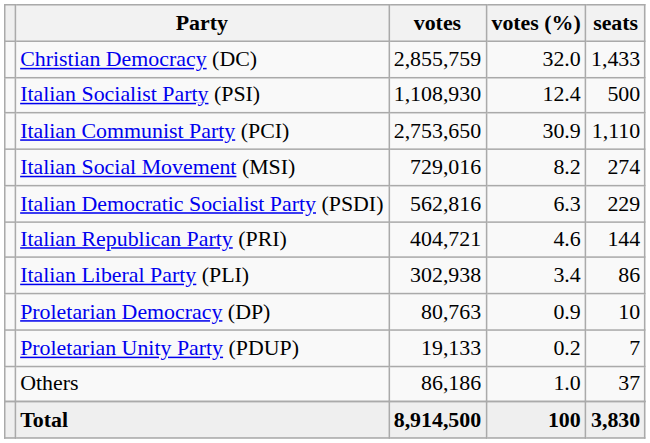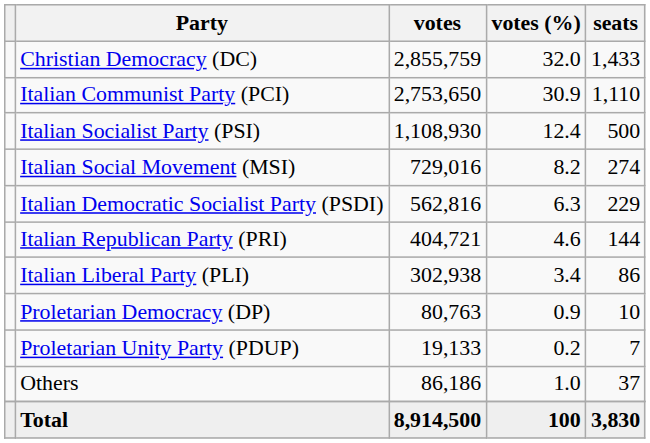 <table class="wikitable" style="font-size: 90%;">
 <tr bgcolor="EFEFEF">
 <td></td>
 <th>Party</th>
 <th>votes</th>
 <th>votes (%)</th>
 <th>seats</th>
 </tr>
 <tr>
 <td bgcolor=></td>
 <td><a href='#'>Christian Democracy</a> (DC)</td>
 <td align=right>2,855,759</td>
 <td align=right>32.0</td>
 <td align=right>1,433</td>
 </tr>
 <tr>
 <td bgcolor=></td>
+<td><a href='#'>Italian Communist Party</a> (PCI)</td>
+<td align=right>2,753,650</td>
+<td align=right>30.9</td>
+<td align=right>1,110</td>
+</tr>
+<tr>
+<td bgcolor=></td>
 <td><a href='#'>Italian Socialist Party</a> (PSI)</td>
 <td align=right>1,108,930</td>
 <td align=right>12.4</td>
 <td align=right>500</td>
-</tr>
-<tr>
-<td bgcolor=></td>
-<td><a href='#'>Italian Communist Party</a> (PCI)</td>
-<td align=right>2,753,650</td>
-<td align=right>30.9</td>
-<td align=right>1,110</td>
 </tr>
 <tr>
 <td bgcolor=></td>
 <td><a href='#'>Italian Social Movement</a> (MSI)</td>
 <td align=right>729,016</td>
 <td align=right>8.2</td>
 <td align=right>274</td>
 </tr>
 <tr>
 <td bgcolor=></td>
 <td><a href='#'>Italian Democratic Socialist Party</a> (PSDI)</td>
 <td align=right>562,816</td>
 <td align=right>6.3</td>
 <td align=right>229</td>
 </tr>
 <tr>
 <td bgcolor=></td>
 <td><a href='#'>Italian Republican Party</a> (PRI)</td>
 <td align=right>404,721</td>
 <td align=right>4.6</td>
 <td align=right>144</td>
 </tr>
 <tr>
 <td bgcolor=></td>
 <td><a href='#'>Italian Liberal Party</a> (PLI)</td>
 <td align=right>302,938</td>
 <td align=right>3.4</td>
 <td align=right>86</td>
 </tr>
 <tr>
 <td bgcolor=></td>
 <td><a href='#'>Proletarian Democracy</a> (DP)</td>
 <td align=right>80,763</td>
 <td align=right>0.9</td>
 <td align=right>10</td>
 </tr>
 <tr>
 <td bgcolor=></td>
 <td><a href='#'>Proletarian Unity Party</a> (PDUP)</td>
 <td align=right>19,133</td>
 <td align=right>0.2</td>
 <td align=right>7</td>
 </tr>
 <tr>
 <td bgcolor=></td>
 <td>Others</td>
 <td align=right>86,186</td>
 <td align=right>1.0</td>
 <td align=right>37</td>
 </tr>
 <tr>
 </tr>
 <tr bgcolor="EFEFEF">
 <td></td>
 <td align=left><strong>Total</strong></td>
 <td align=right><strong>8,914,500</strong></td>
 <td align=right><strong>100</strong></td>
 <td align=right><strong>3,830</strong></td>
 </tr>
 </table>
